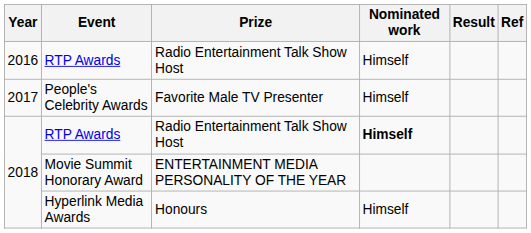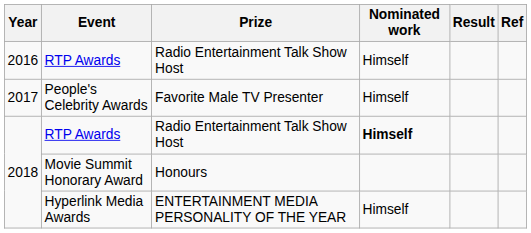 <table class="wikitable">
 <tr>
 <th>Year</th>
 <th>Event</th>
 <th>Prize</th>
 <th>Nominated work</th>
 <th>Result</th>
 <th>Ref</th>
 </tr>
 <tr>
 <td>2016</td>
 <td><a href='#'>RTP Awards</a></td>
 <td>Radio Entertainment Talk Show Host</td>
 <td>Himself</td>
 <td></td>
 <td></td>
 </tr>
 <tr>
 <td>2017</td>
 <td>People's Celebrity Awards</td>
 <td>Favorite Male TV Presenter</td>
 <td>Himself</td>
 <td></td>
 <td></td>
 </tr>
 <tr>
 <td rowspan="3">2018</td>
 <td><a href='#'>RTP Awards</a></td>
 <td>Radio Entertainment Talk Show Host</td>
 <td><strong>Himself</strong></td>
 <td></td>
 <td></td>
 </tr>
 <tr>
 <td>Movie Summit Honorary Award</td>
-<td>ENTERTAINMENT MEDIA PERSONALITY OF THE YEAR</td>
+<td>Honours</td>
 <td></td>
 <td></td>
 <td></td>
 </tr>
 <tr>
 <td>Hyperlink Media Awards</td>
-<td>Honours</td>
+<td>ENTERTAINMENT MEDIA PERSONALITY OF THE YEAR</td>
 <td>Himself</td>
 <td></td>
 <td></td>
 </tr>
 </table>
